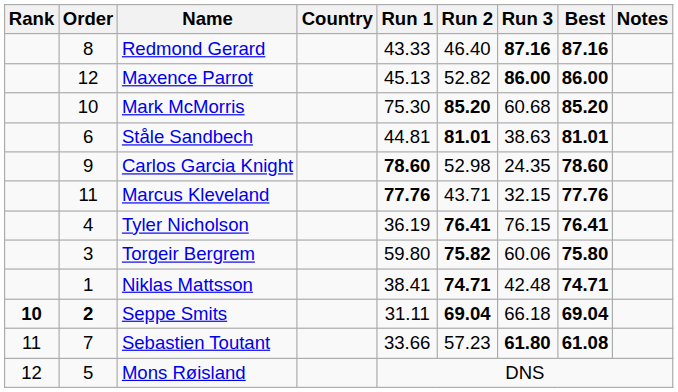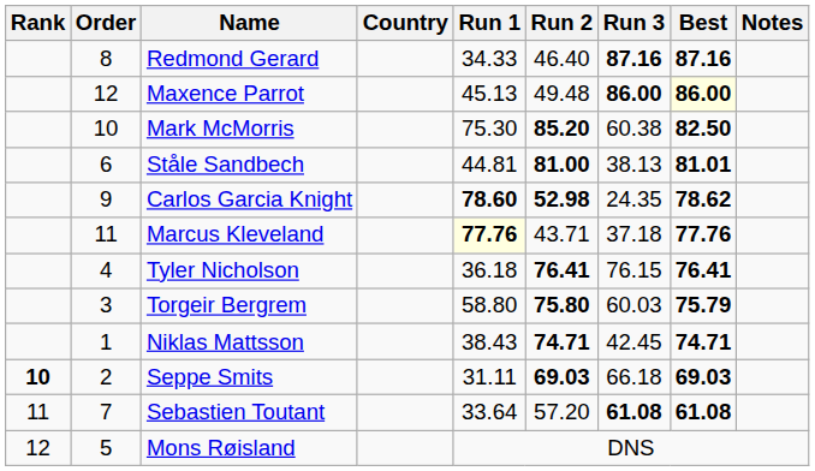 <table class="wikitable sortable" style="text-align:center">
 <tr>
 <th>Rank</th>
 <th>Order</th>
 <th>Name</th>
 <th>Country</th>
 <th>Run 1</th>
 <th>Run 2</th>
 <th>Run 3</th>
 <th>Best</th>
 <th>Notes</th>
 </tr>
 <tr>
 <td></td>
 <td>8</td>
 <td align=left><a href='#'>Redmond Gerard</a></td>
 <td align=left></td>
-<td>43.33</td>
+<td>34.33</td>
 <td>46.40</td>
 <td><strong>87.16</strong></td>
 <td><strong>87.16</strong></td>
 <td></td>
 </tr>
 <tr>
 <td></td>
 <td>12</td>
 <td align=left><a href='#'>Maxence Parrot</a></td>
 <td align=left></td>
 <td>45.13</td>
-<td>52.82</td>
+<td>49.48</td>
 <td><strong>86.00</strong></td>
-<td><strong>86.00</strong></td>
+<td style="background: lightyellow;"><strong>86.00</strong></td>
 <td></td>
 </tr>
 <tr>
 <td></td>
 <td>10</td>
 <td align=left><a href='#'>Mark McMorris</a></td>
 <td align=left></td>
 <td>75.30</td>
 <td><strong>85.20</strong></td>
-<td>60.68</td>
-<td><strong>85.20</strong></td>
+<td>60.38</td>
+<td><strong>82.50</strong></td>
 <td></td>
 </tr>
 <tr>
 <td></td>
 <td>6</td>
 <td align=left><a href='#'>Ståle Sandbech</a></td>
 <td align=left></td>
 <td>44.81</td>
-<td><strong>81.01</strong></td>
-<td>38.63</td>
+<td><strong>81.00</strong></td>
+<td>38.13</td>
 <td><strong>81.01</strong></td>
 <td></td>
 </tr>
 <tr>
 <td></td>
 <td>9</td>
 <td align=left><a href='#'>Carlos Garcia Knight</a></td>
 <td align=left></td>
 <td><strong>78.60</strong></td>
-<td>52.98</td>
+<td><strong>52.98</strong></td>
 <td>24.35</td>
-<td><strong>78.60</strong></td>
+<td><strong>78.62</strong></td>
 <td></td>
 </tr>
 <tr>
 <td></td>
 <td>11</td>
 <td align=left><a href='#'>Marcus Kleveland</a></td>
 <td align=left></td>
-<td><strong>77.76</strong></td>
+<td style="background: lightyellow;"><strong>77.76</strong></td>
 <td>43.71</td>
-<td>32.15</td>
+<td>37.18</td>
 <td><strong>77.76</strong></td>
 <td></td>
 </tr>
 <tr>
 <td></td>
 <td>4</td>
 <td align=left><a href='#'>Tyler Nicholson</a></td>
 <td align=left></td>
-<td>36.19</td>
+<td>36.18</td>
 <td><strong>76.41</strong></td>
 <td>76.15</td>
 <td><strong>76.41</strong></td>
 <td></td>
 </tr>
 <tr>
 <td></td>
 <td>3</td>
 <td align=left><a href='#'>Torgeir Bergrem</a></td>
 <td align=left></td>
-<td>59.80</td>
-<td><strong>75.82</strong></td>
-<td>60.06</td>
+<td>58.80</td>
 <td><strong>75.80</strong></td>
+<td>60.03</td>
+<td><strong>75.79</strong></td>
 <td></td>
 </tr>
 <tr>
 <td></td>
 <td>1</td>
 <td align=left><a href='#'>Niklas Mattsson</a></td>
 <td align=left></td>
-<td>38.41</td>
+<td>38.43</td>
 <td><strong>74.71</strong></td>
-<td>42.48</td>
+<td>42.45</td>
 <td><strong>74.71</strong></td>
 <td></td>
 </tr>
 <tr>
 <td><strong>10</strong></td>
-<td><strong>2</strong></td>
+<td>2</td>
 <td align=left><a href='#'>Seppe Smits</a></td>
 <td align=left></td>
 <td>31.11</td>
-<td><strong>69.04</strong></td>
+<td><strong>69.03</strong></td>
 <td>66.18</td>
-<td><strong>69.04</strong></td>
+<td><strong>69.03</strong></td>
 <td></td>
 </tr>
 <tr>
 <td>11</td>
 <td>7</td>
 <td align=left><a href='#'>Sebastien Toutant</a></td>
 <td align=left></td>
-<td>33.66</td>
-<td>57.23</td>
-<td><strong>61.80</strong></td>
+<td>33.64</td>
+<td>57.20</td>
+<td><strong>61.08</strong></td>
 <td><strong>61.08</strong></td>
 <td></td>
 </tr>
 <tr>
 <td>12</td>
 <td>5</td>
 <td align=left><a href='#'>Mons Røisland</a></td>
 <td align=left></td>
 <td colspan=5>DNS</td>
 </tr>
 </table>
